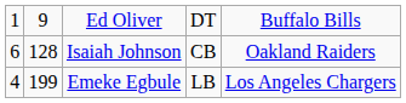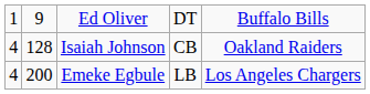 <table class="wikitable" style="text-align:center">
 <tr>
 <td>1</td>
 <td>9</td>
 <td><a href='#'>Ed Oliver</a></td>
 <td>DT</td>
 <td><a href='#'>Buffalo Bills</a></td>
 </tr>
 <tr>
-<td>6</td>
+<td>4</td>
 <td>128</td>
 <td><a href='#'>Isaiah Johnson</a></td>
 <td>CB</td>
 <td><a href='#'>Oakland Raiders</a></td>
 </tr>
 <tr>
 <td>4</td>
-<td>199</td>
+<td>200</td>
 <td><a href='#'>Emeke Egbule</a></td>
 <td>LB</td>
 <td><a href='#'>Los Angeles Chargers</a></td>
 </tr>
 </table>
